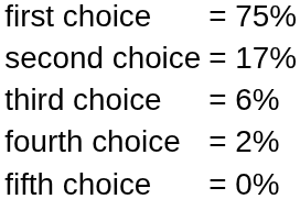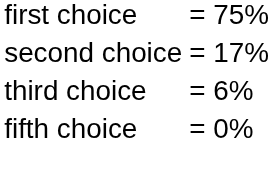 <table class="toccolours">
 <tr>
 <td>first choice</td>
 <td>= 75%</td>
 </tr>
 <tr>
 <td>second choice</td>
 <td>= 17%</td>
 </tr>
 <tr>
 <td>third choice</td>
 <td>= 6%</td>
 </tr>
 <tr>
-<td>fourth choice</td>
-<td>= 2%</td>
-</tr>
-<tr>
 <td>fifth choice</td>
 <td>= 0%</td>
 </tr>
 </table>
